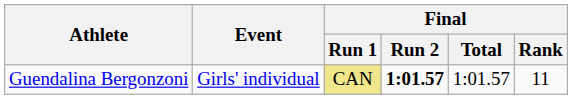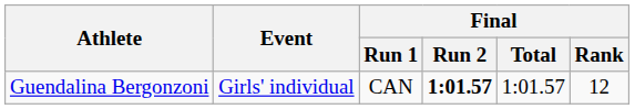 <table class="wikitable">
 <tr>
 <th rowspan="2">Athlete</th>
 <th rowspan="2">Event</th>
 <th colspan="4">Final</th>
 </tr>
 <tr>
 <th>Run 1</th>
 <th>Run 2</th>
 <th>Total</th>
 <th>Rank</th>
 </tr>
 <tr>
 <td><a href='#'>Guendalina Bergonzoni</a></td>
 <td><a href='#'>Girls' individual</a></td>
-<td align="center" style="background: khaki;">CAN</td>
+<td align="center">CAN</td>
 <td align="center"><strong>1:01.57</strong></td>
 <td align="center">1:01.57</td>
-<td align="center">11</td>
+<td align="center">12</td>
 </tr>
 </table>
